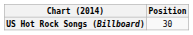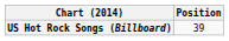 <table class="wikitable plainrowheaders">
 <tr>
 <th>Chart (2014)</th>
 <th>Position</th>
 </tr>
 <tr>
 <th scope="row">US Hot Rock Songs (<em>Billboard</em>)</th>
-<td style="text-align:center;">30</td>
+<td style="text-align:center;">39</td>
 </tr>
 </table>
